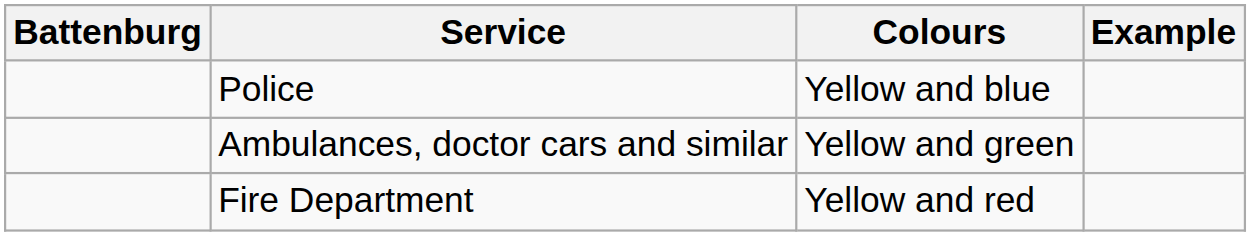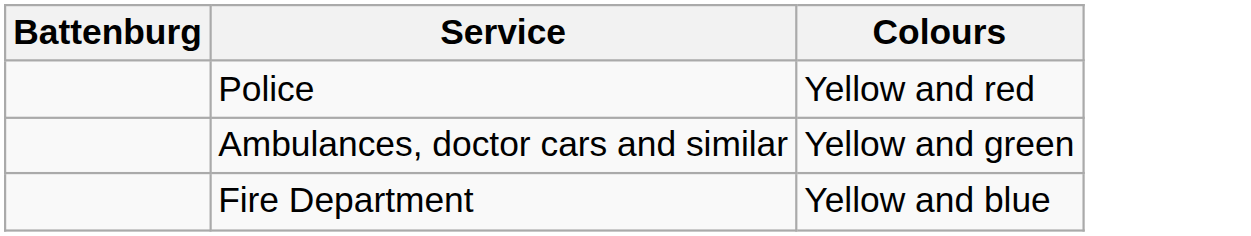 <table class="wikitable">
 <tr>
 <th>Battenburg</th>
 <th>Service</th>
 <th>Colours</th>
-<th>Example</th>
 </tr>
 <tr>
 <td></td>
 <td>Police</td>
-<td>Yellow and blue</td>
-<td></td>
+<td>Yellow and red</td>
 </tr>
 <tr>
 <td></td>
 <td>Ambulances, doctor cars and similar</td>
 <td>Yellow and green</td>
-<td></td>
 </tr>
 <tr>
 <td></td>
 <td>Fire Department</td>
-<td>Yellow and red</td>
-<td></td>
+<td>Yellow and blue</td>
 </tr>
 </table>
